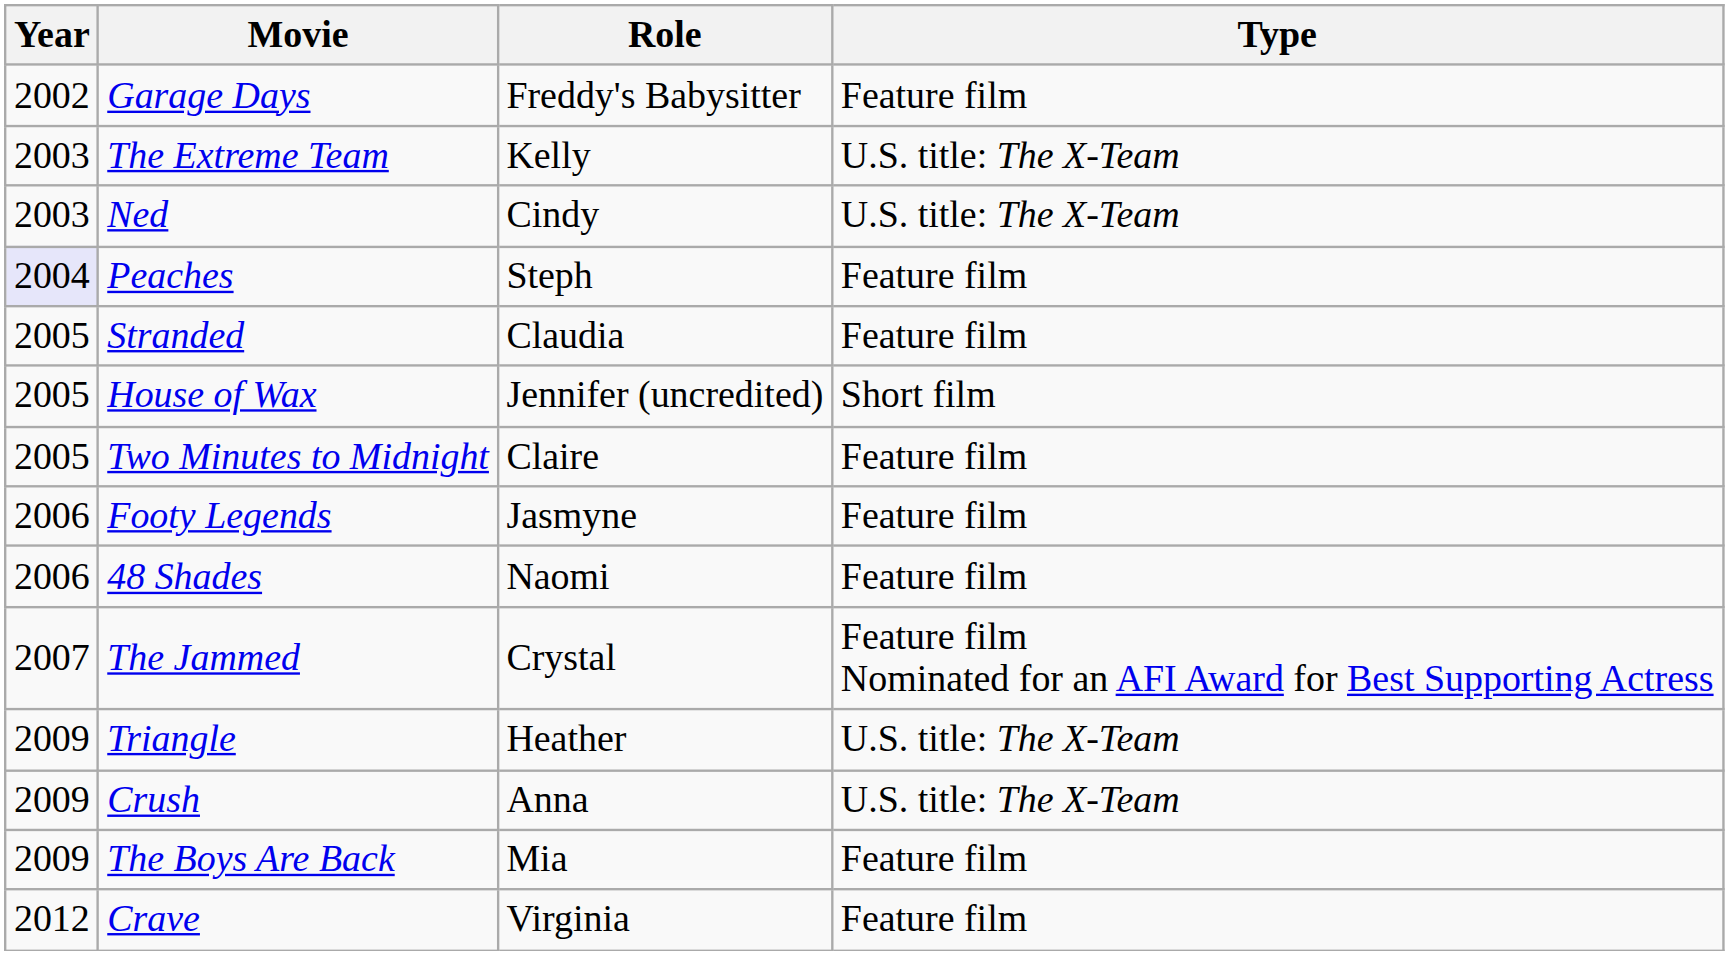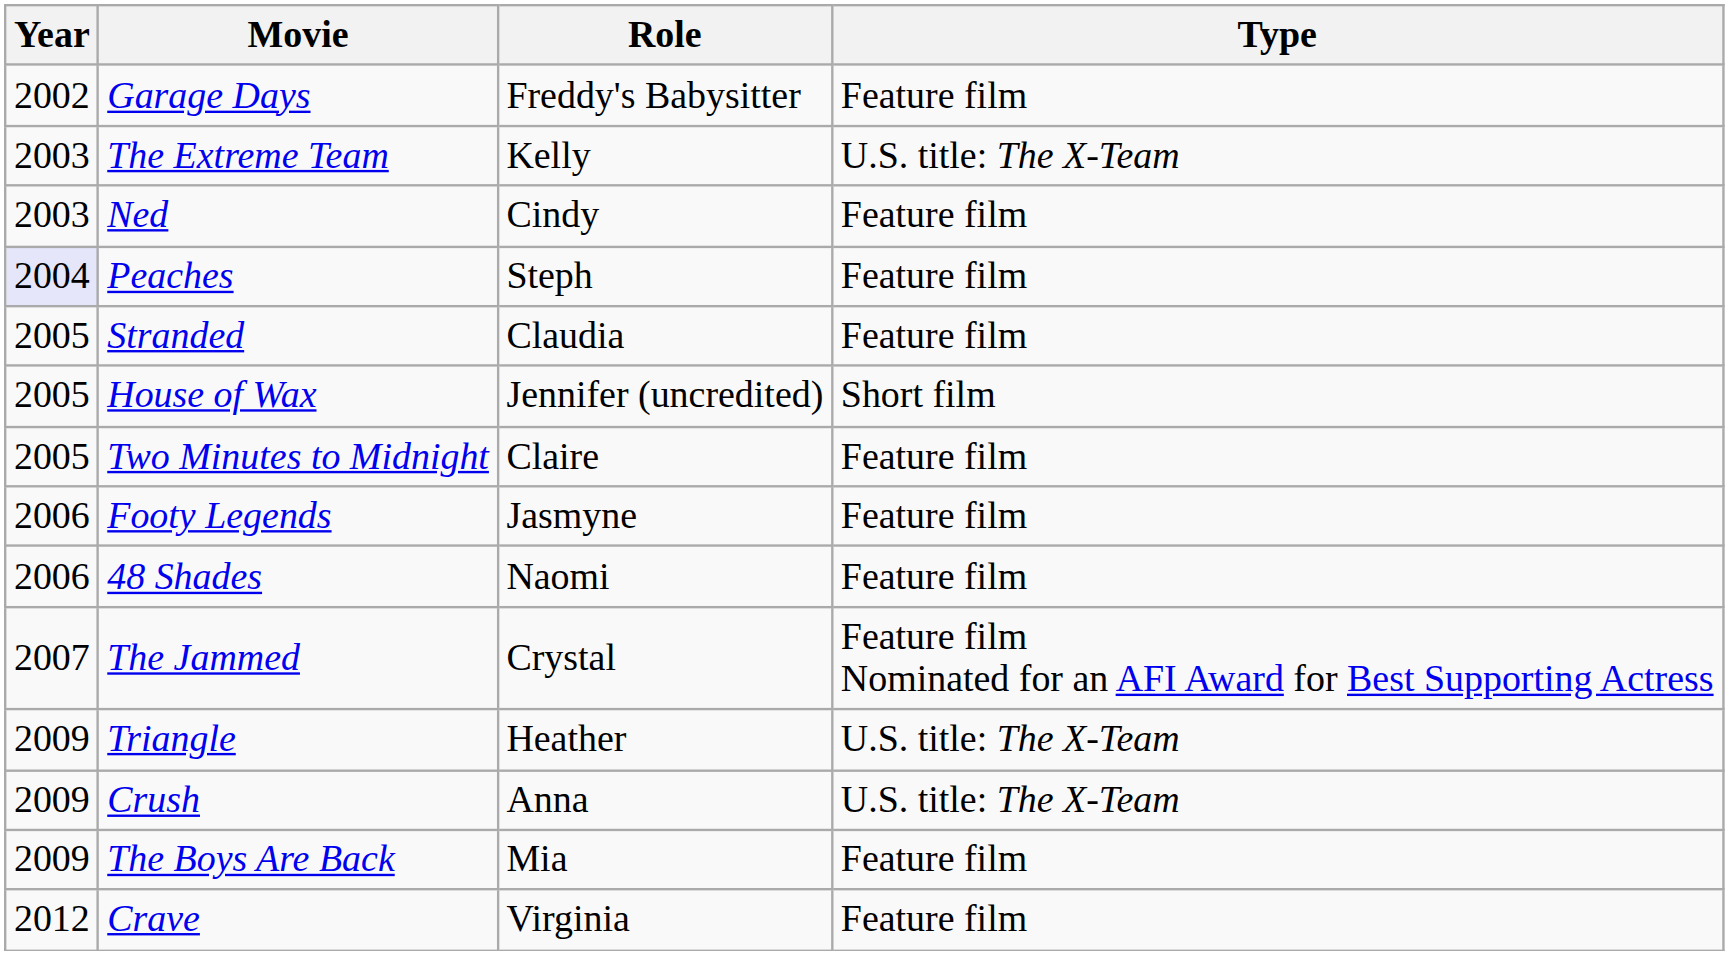 <table class="wikitable">
 <tr>
 <th>Year</th>
 <th>Movie</th>
 <th>Role</th>
 <th>Type</th>
 </tr>
 <tr>
 <td>2002</td>
 <td><em><a href='#'>Garage Days</a></em></td>
 <td>Freddy's Babysitter</td>
 <td>Feature film</td>
 </tr>
 <tr>
 <td>2003</td>
 <td><em><a href='#'>The Extreme Team</a></em></td>
 <td>Kelly</td>
 <td>U.S. title: <em>The X-Team</em></td>
 </tr>
 <tr>
 <td>2003</td>
 <td><em><a href='#'>Ned</a></em></td>
 <td>Cindy</td>
-<td>U.S. title: <em>The X-Team</em></td>
+<td>Feature film</td>
 </tr>
 <tr>
 <td style="background: lavender;">2004</td>
 <td><em><a href='#'>Peaches</a></em></td>
 <td>Steph</td>
 <td>Feature film</td>
 </tr>
 <tr>
 <td>2005</td>
 <td><em><a href='#'>Stranded</a></em></td>
 <td>Claudia</td>
 <td>Feature film</td>
 </tr>
 <tr>
 <td>2005</td>
 <td><em><a href='#'>House of Wax</a></em></td>
 <td>Jennifer (uncredited)</td>
 <td>Short film</td>
 </tr>
 <tr>
 <td>2005</td>
 <td><em><a href='#'>Two Minutes to Midnight</a></em></td>
 <td>Claire</td>
 <td>Feature film</td>
 </tr>
 <tr>
 <td>2006</td>
 <td><em><a href='#'>Footy Legends</a></em></td>
 <td>Jasmyne</td>
 <td>Feature film</td>
 </tr>
 <tr>
 <td>2006</td>
 <td><em><a href='#'>48 Shades</a></em></td>
 <td>Naomi</td>
 <td>Feature film</td>
 </tr>
 <tr>
 <td>2007</td>
 <td><em><a href='#'>The Jammed</a></em></td>
 <td>Crystal</td>
 <td>Feature film <br>Nominated for an <a href='#'>AFI Award</a> for <a href='#'>Best Supporting Actress</a></td>
 </tr>
 <tr>
 <td>2009</td>
 <td><em><a href='#'>Triangle</a></em></td>
 <td>Heather</td>
 <td>U.S. title: <em>The X-Team</em></td>
 </tr>
 <tr>
 <td>2009</td>
 <td><em><a href='#'>Crush</a></em></td>
 <td>Anna</td>
 <td>U.S. title: <em>The X-Team</em></td>
 </tr>
 <tr>
 <td>2009</td>
 <td><em><a href='#'>The Boys Are Back</a></em></td>
 <td>Mia</td>
 <td>Feature film</td>
 </tr>
 <tr>
 <td>2012</td>
 <td><em><a href='#'>Crave</a></em></td>
 <td>Virginia</td>
 <td>Feature film</td>
 </tr>
 </table>
